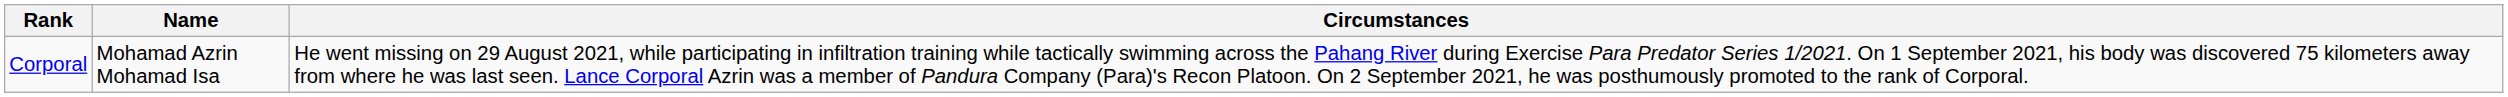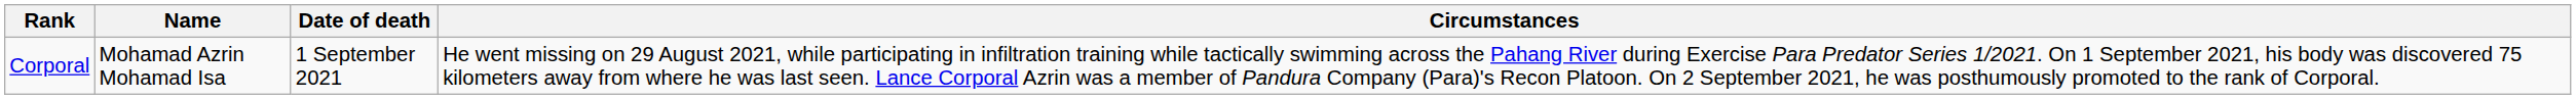 <table class="wikitable">
 <tr>
 <th>Rank</th>
 <th>Name</th>
+<th>Date of death</th>
 <th>Circumstances</th>
 </tr>
 <tr>
 <td><a href='#'>Corporal</a></td>
 <td>Mohamad Azrin Mohamad Isa</td>
+<td>1 September 2021</td>
 <td>He went missing on 29 August 2021, while participating in infiltration training while tactically swimming across the <a href='#'>Pahang River</a> during Exercise <em>Para Predator Series 1/2021</em>. On 1 September 2021, his body was discovered 75 kilometers away from where he was last seen. <a href='#'>Lance Corporal</a> Azrin was a member of <em>Pandura</em> Company (Para)'s Recon Platoon. On 2 September 2021, he was posthumously promoted to the rank of Corporal.</td>
 </tr>
 </table>
